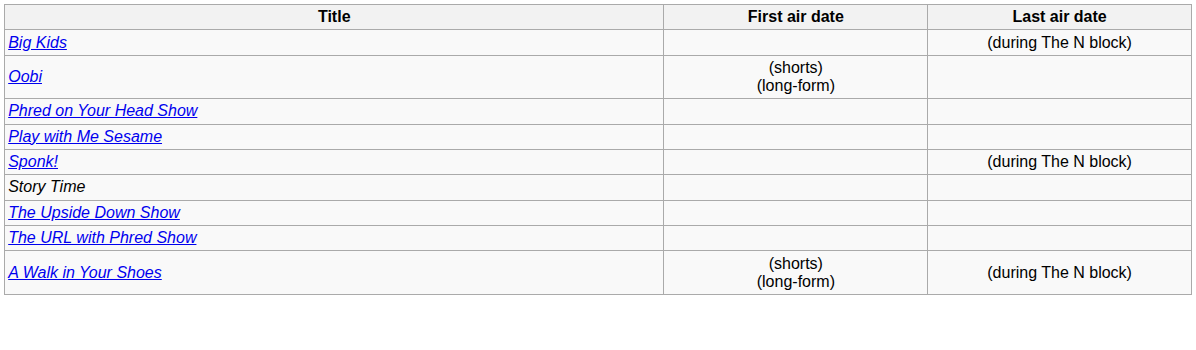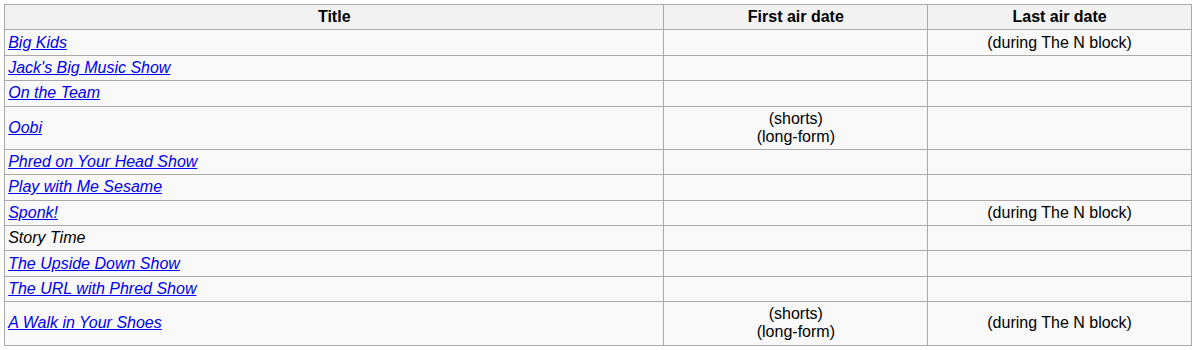 <table class="wikitable plainrowheaders sortable" style="width:75%;text-align:center;">
 <tr>
 <th scope="col" style="width:25%;">Title</th>
 <th scope="col" style="width:10%;">First air date</th>
 <th scope="col" style="width:10%;">Last air date</th>
 </tr>
 <tr>
 <td scope="row" style="text-align:left;"><em><a href='#'>Big Kids</a></em></td>
 <td></td>
 <td> (during The N block)</td>
+</tr>
+<tr>
+<td scope="row" style="text-align:left;"><em><a href='#'>Jack's Big Music Show</a></em></td>
+<td></td>
+<td></td>
+</tr>
+<tr>
+<td scope="row" style="text-align:left;"><em><a href='#'>On the Team</a></em></td>
+<td></td>
+<td></td>
 </tr>
 <tr>
 <td scope="row" style="text-align:left;"><em><a href='#'>Oobi</a></em></td>
 <td> (shorts)<br> (long-form)</td>
 <td></td>
 </tr>
 <tr>
 <td scope="row" style="text-align:left;"><em><a href='#'>Phred on Your Head Show</a></em></td>
 <td></td>
 <td></td>
 </tr>
 <tr>
 <td scope="row" style="text-align:left;"><em><a href='#'>Play with Me Sesame</a></em></td>
 <td></td>
 <td></td>
 </tr>
 <tr>
 <td scope="row" style="text-align:left;"><em><a href='#'>Sponk!</a></em></td>
 <td></td>
 <td> (during The N block)</td>
 </tr>
 <tr>
 <td scope="row" style="text-align:left;"><em>Story Time</em></td>
 <td></td>
 <td></td>
 </tr>
 <tr>
 <td scope="row" style="text-align:left;"><em><a href='#'>The Upside Down Show</a></em></td>
 <td></td>
 <td></td>
 </tr>
 <tr>
 <td scope="row" style="text-align:left;"><em><a href='#'>The URL with Phred Show</a></em></td>
 <td></td>
 <td></td>
 </tr>
 <tr>
 <td scope="row" style="text-align:left;"><em><a href='#'>A Walk in Your Shoes</a></em></td>
 <td> (shorts)<br> (long-form)</td>
 <td> (during The N block)</td>
 </tr>
 </table>
